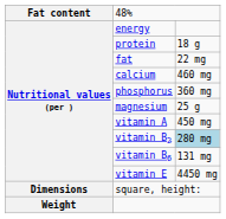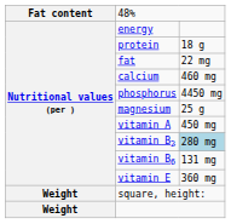 <table class="wikitable">
 <tr>
 <th>Fat content</th>
 <td colspan="2">48%</td>
 </tr>
 <tr>
 <th rowspan="10"><a href='#'>Nutritional values</a><br><small>(per )</small></th>
 <td><a href='#'>energy</a></td>
 <td></td>
 </tr>
 <tr>
 <td><a href='#'>protein</a></td>
 <td>18 g</td>
 </tr>
 <tr>
 <td><a href='#'>fat</a></td>
 <td>22 mg</td>
 </tr>
 <tr>
 <td><a href='#'>calcium</a></td>
 <td>460 mg</td>
 </tr>
 <tr>
 <td><a href='#'>phosphorus</a></td>
-<td>360 mg</td>
+<td>4450 mg</td>
 </tr>
 <tr>
 <td><a href='#'>magnesium</a></td>
 <td>25 g</td>
 </tr>
 <tr>
 <td><a href='#'>vitamin A</a></td>
 <td>450 mg</td>
 </tr>
 <tr>
 <td><a href='#'>vitamin B<sub>2</sub></a></td>
 <td style="background: lightblue;">280 mg</td>
 </tr>
 <tr>
 <td><a href='#'>vitamin B<sub>6</sub></a></td>
 <td>131 mg</td>
 </tr>
 <tr>
 <td><a href='#'>vitamin E</a></td>
-<td>4450 mg</td>
+<td>360 mg</td>
 </tr>
 <tr>
-<th>Dimensions</th>
+<th>Weight</th>
 <td colspan="2"> square, height: </td>
 </tr>
 <tr>
 <th>Weight</th>
 <td colspan="2"></td>
 </tr>
 </table>
